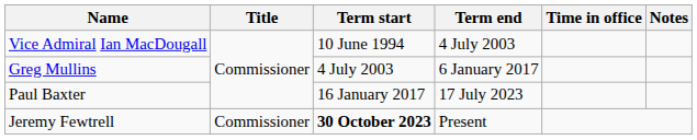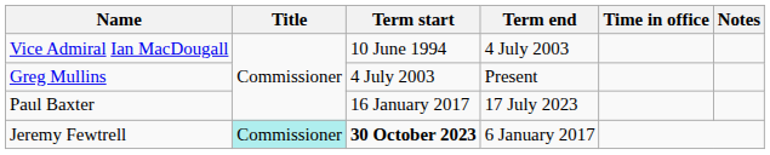 <table class="wikitable">
 <tr>
 <th>Name</th>
 <th>Title</th>
 <th>Term start</th>
 <th>Term end</th>
 <th>Time in office</th>
 <th>Notes</th>
 </tr>
 <tr>
 <td><a href='#'>Vice Admiral</a> <a href='#'>Ian MacDougall</a> <small></small></td>
 <td rowspan="3">Commissioner</td>
 <td>10 June 1994</td>
 <td>4 July 2003</td>
 <td></td>
 <td></td>
 </tr>
 <tr>
 <td><a href='#'>Greg Mullins</a> <small></small></td>
 <td>4 July 2003</td>
-<td>6 January 2017</td>
+<td>Present</td>
 <td></td>
 <td></td>
 </tr>
 <tr>
 <td>Paul Baxter <small></small></td>
 <td>16 January 2017</td>
 <td>17 July 2023</td>
 <td></td>
 <td></td>
 </tr>
 <tr>
 <td>Jeremy Fewtrell <small></small></td>
-<td>Commissioner</td>
+<td style="background: paleturquoise;">Commissioner</td>
 <td><strong>30 October 2023</strong></td>
-<td>Present</td>
+<td>6 January 2017</td>
 </tr>
 </table>
